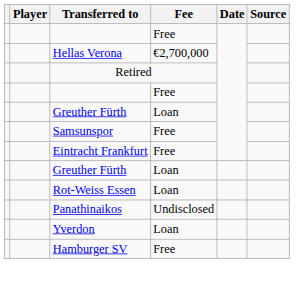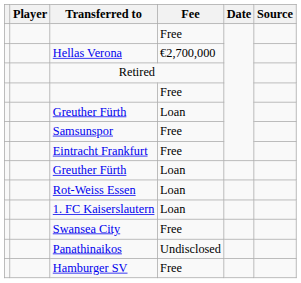 <table class="wikitable plainrowheaders sortable">
 <tr>
 <th></th>
 <th scope="col">Player</th>
 <th>Transferred to</th>
 <th style="width: 65px;">Fee</th>
 <th scope="col">Date</th>
 <th scope="col">Source</th>
 </tr>
 <tr>
 <td align=center></td>
 <td></td>
 <td></td>
 <td>Free</td>
 <td rowspan=7></td>
 <td></td>
 </tr>
 <tr>
 <td align=center></td>
 <td></td>
 <td> <a href='#'>Hellas Verona</a></td>
 <td>€2,700,000</td>
 <td></td>
 </tr>
 <tr>
 <td align=center></td>
 <td></td>
 <td align=center colspan=2>Retired</td>
 <td></td>
 </tr>
 <tr>
 <td align=center></td>
 <td></td>
 <td></td>
 <td>Free</td>
 <td></td>
 </tr>
 <tr>
 <td align=center></td>
 <td></td>
 <td> <a href='#'>Greuther Fürth</a></td>
 <td>Loan</td>
 <td></td>
 </tr>
 <tr>
 <td align=center></td>
 <td></td>
 <td> <a href='#'>Samsunspor</a></td>
 <td>Free</td>
 <td></td>
 </tr>
 <tr>
 <td align=center></td>
 <td></td>
 <td> <a href='#'>Eintracht Frankfurt</a></td>
 <td>Free</td>
 <td></td>
 </tr>
 <tr>
 <td align=center></td>
 <td></td>
 <td> <a href='#'>Greuther Fürth</a></td>
 <td>Loan</td>
 <td></td>
 <td></td>
 </tr>
 <tr>
 <td align=center></td>
 <td></td>
 <td> <a href='#'>Rot-Weiss Essen</a></td>
 <td>Loan</td>
 <td></td>
 <td></td>
 </tr>
 <tr>
 <td align=center></td>
 <td></td>
-<td> <a href='#'>Panathinaikos</a></td>
-<td>Undisclosed</td>
+<td> <a href='#'>1. FC Kaiserslautern</a></td>
+<td>Loan</td>
 <td></td>
 <td></td>
 </tr>
 <tr>
 <td align=center></td>
 <td></td>
-<td> <a href='#'>Yverdon</a></td>
-<td>Loan</td>
+<td> <a href='#'>Swansea City</a></td>
+<td>Free</td>
+<td></td>
+<td></td>
+</tr>
+<tr>
+<td align=center></td>
+<td></td>
+<td> <a href='#'>Panathinaikos</a></td>
+<td>Undisclosed</td>
 <td></td>
 <td></td>
 </tr>
 <tr>
 <td align=center></td>
 <td></td>
 <td> <a href='#'>Hamburger SV</a></td>
 <td>Free</td>
 <td></td>
 <td></td>
 </tr>
 </table>
